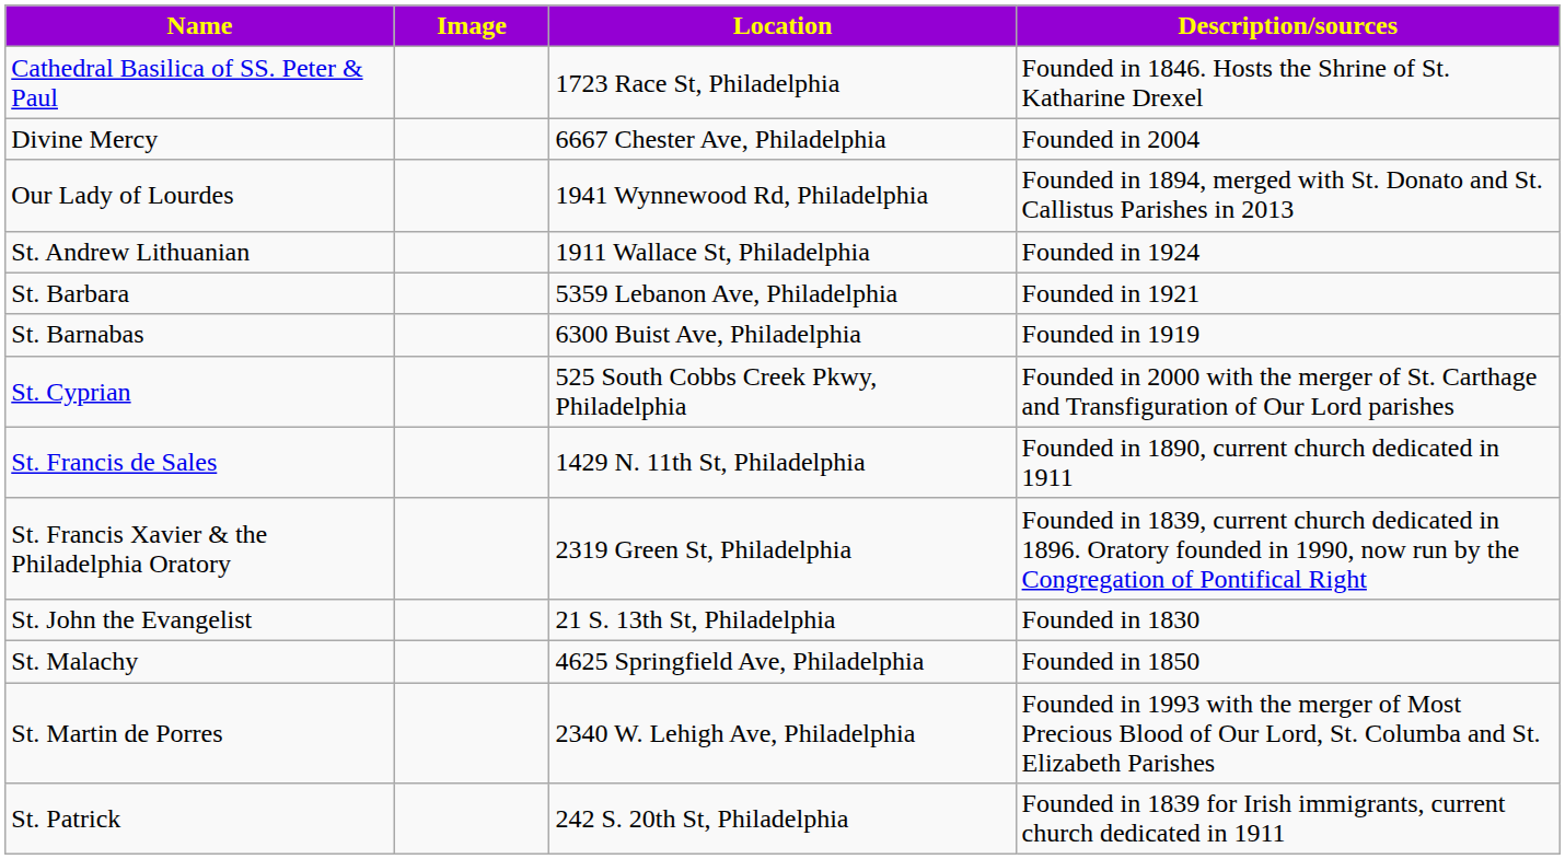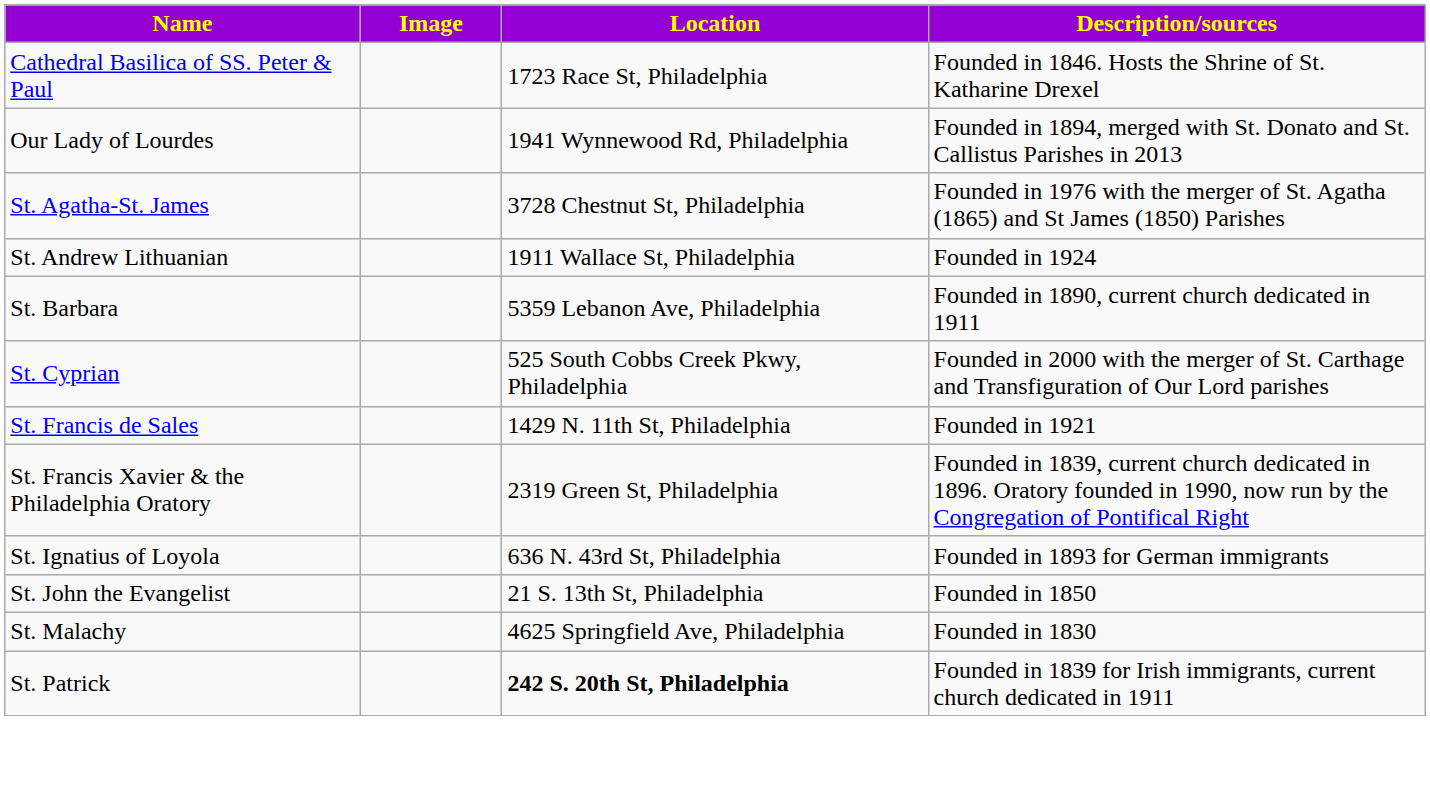 <table class="wikitable sortable" style="width:75%">
 <tr>
 <th style="background:darkviolet; color:yellow;" width="25%"><strong>Name</strong></th>
 <th style="background:darkviolet; color:yellow;" width="10%"><strong>Image</strong></th>
 <th style="background:darkviolet; color:yellow;" width="30%"><strong>Location</strong></th>
 <th style="background:darkviolet; color:yellow;" width="35%"><strong>Description/sources</strong></th>
 </tr>
 <tr>
 <td><a href='#'>Cathedral Basilica of SS. Peter & Paul</a></td>
 <td></td>
 <td>1723 Race St, Philadelphia</td>
 <td>Founded in 1846. Hosts the Shrine of St. Katharine Drexel</td>
 </tr>
 <tr>
-<td>Divine Mercy</td>
-<td></td>
-<td>6667 Chester Ave, Philadelphia</td>
-<td>Founded in 2004</td>
-</tr>
-<tr>
 <td>Our Lady of Lourdes</td>
 <td></td>
 <td>1941 Wynnewood Rd, Philadelphia</td>
 <td>Founded in 1894, merged with St. Donato and St. Callistus Parishes in 2013</td>
+</tr>
+<tr>
+<td><a href='#'>St. Agatha-St. James</a></td>
+<td></td>
+<td>3728 Chestnut St, Philadelphia</td>
+<td>Founded in 1976 with the merger of St. Agatha (1865) and St James (1850) Parishes </td>
 </tr>
 <tr>
 <td>St. Andrew Lithuanian</td>
 <td></td>
 <td>1911 Wallace St, Philadelphia</td>
 <td>Founded in 1924</td>
 </tr>
 <tr>
 <td>St. Barbara</td>
 <td></td>
 <td>5359 Lebanon Ave, Philadelphia</td>
-<td>Founded in 1921</td>
-</tr>
-<tr>
-<td>St. Barnabas</td>
-<td></td>
-<td>6300 Buist Ave, Philadelphia</td>
-<td>Founded in 1919</td>
+<td>Founded in 1890, current church dedicated in 1911</td>
 </tr>
 <tr>
 <td><a href='#'>St. Cyprian</a></td>
 <td></td>
 <td>525 South Cobbs Creek Pkwy, Philadelphia</td>
 <td>Founded in 2000 with the merger of St. Carthage and Transfiguration of Our Lord parishes</td>
 </tr>
 <tr>
 <td><a href='#'>St. Francis de Sales</a></td>
 <td></td>
 <td>1429 N. 11th St, Philadelphia</td>
-<td>Founded in 1890, current church dedicated in 1911</td>
+<td>Founded in 1921</td>
 </tr>
 <tr>
 <td>St. Francis Xavier & the Philadelphia  Oratory</td>
 <td></td>
 <td>2319 Green St, Philadelphia</td>
 <td>Founded in 1839, current church dedicated in 1896. Oratory founded in 1990, now run by the <a href='#'>Congregation of Pontifical Right</a></td>
 </tr>
 <tr>
+<td>St. Ignatius of Loyola</td>
+<td></td>
+<td>636 N. 43rd St, Philadelphia</td>
+<td>Founded in 1893 for German immigrants</td>
+</tr>
+<tr>
 <td>St. John the Evangelist</td>
 <td></td>
 <td>21 S. 13th St, Philadelphia</td>
-<td>Founded in 1830</td>
+<td>Founded in 1850</td>
 </tr>
 <tr>
 <td>St. Malachy</td>
 <td></td>
 <td>4625 Springfield Ave, Philadelphia</td>
-<td>Founded in 1850</td>
-</tr>
-<tr>
-<td>St. Martin de Porres</td>
-<td></td>
-<td>2340 W. Lehigh Ave, Philadelphia</td>
-<td>Founded in 1993 with the merger of Most Precious Blood of Our Lord, St. Columba and St. Elizabeth  Parishes</td>
+<td>Founded in 1830</td>
 </tr>
 <tr>
 <td>St. Patrick</td>
 <td></td>
-<td>242 S. 20th St, Philadelphia</td>
+<td><strong>242 S. 20th St, Philadelphia</strong></td>
 <td>Founded in 1839 for Irish immigrants, current church dedicated in 1911</td>
 </tr>
 </table>
